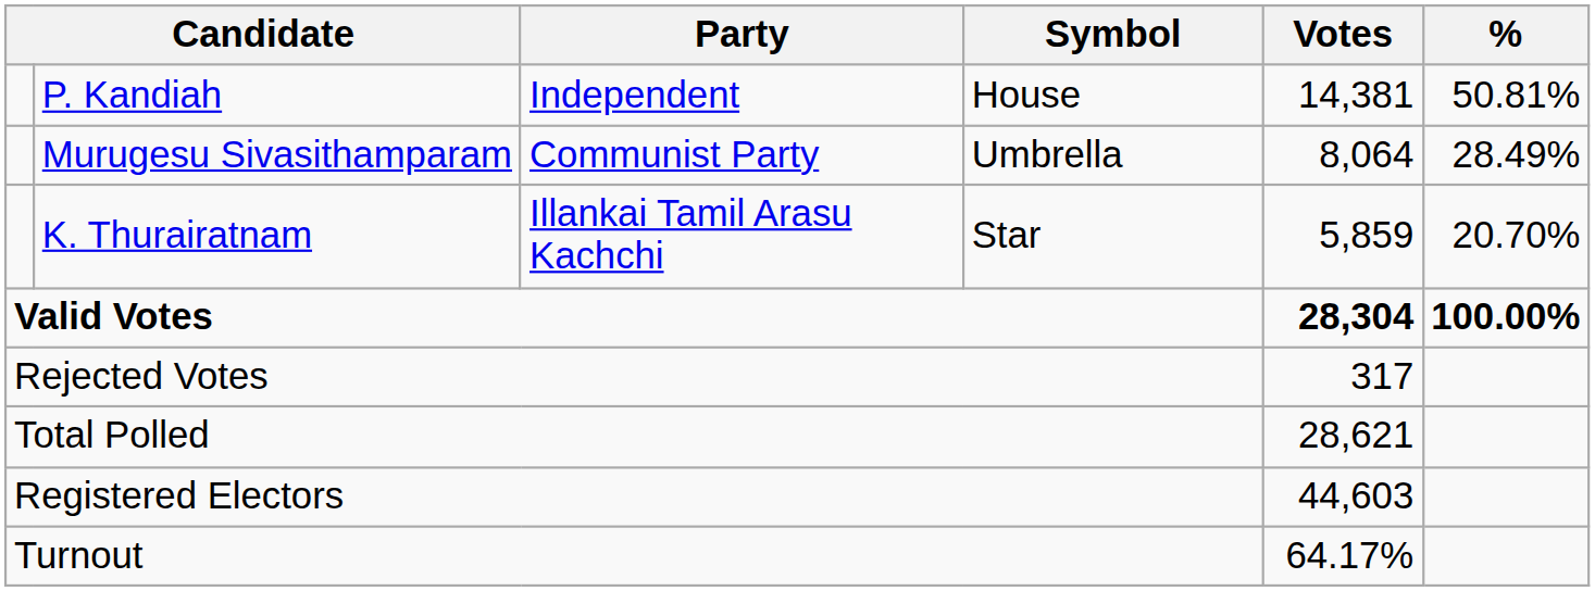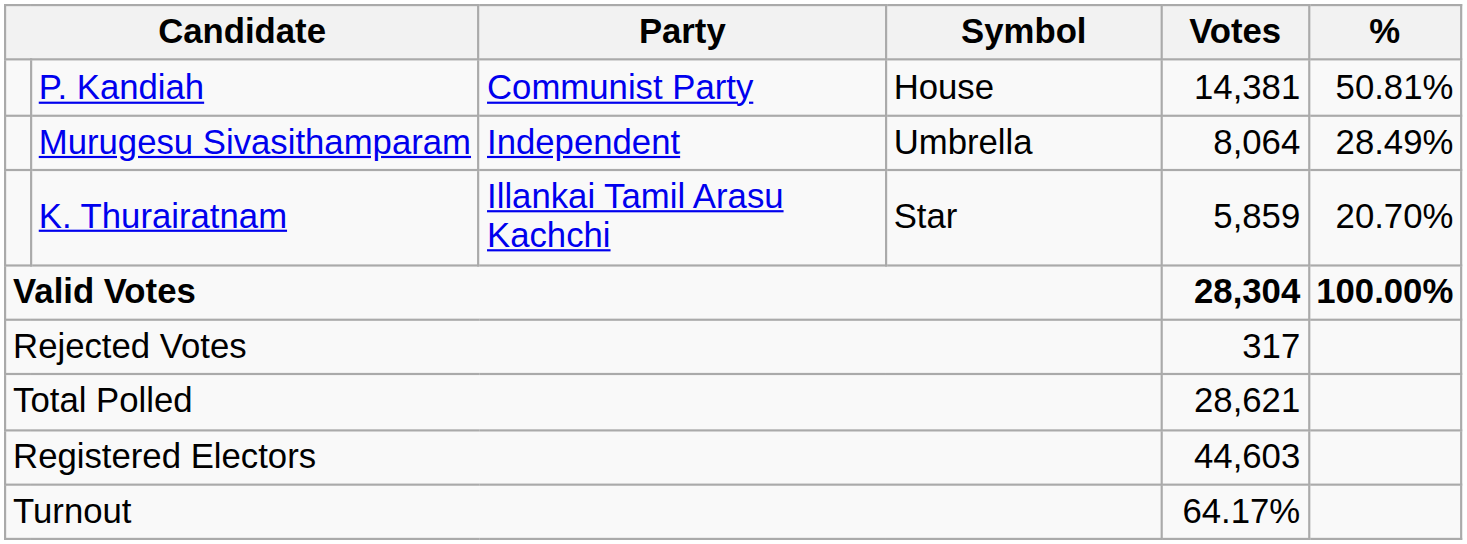 <table class="wikitable" border="1" style="text-align:right;">
 <tr>
 <th align=left colspan=2 width="180">Candidate</th>
 <th align=left width="180">Party</th>
 <th align=left width="120">Symbol</th>
 <th align=left width="60">Votes</th>
 <th align=left width="60">%</th>
 </tr>
 <tr>
 <td bgcolor=> </td>
 <td align=left><a href='#'>P. Kandiah</a></td>
-<td align=left><a href='#'>Independent</a></td>
+<td align=left><a href='#'>Communist Party</a></td>
 <td align=left>House</td>
 <td>14,381</td>
 <td>50.81%</td>
 </tr>
 <tr>
 <td></td>
 <td align=left><a href='#'>Murugesu Sivasithamparam</a></td>
-<td align=left><a href='#'>Communist Party</a></td>
+<td align=left><a href='#'>Independent</a></td>
 <td align=left>Umbrella</td>
 <td>8,064</td>
 <td>28.49%</td>
 </tr>
 <tr>
 <td bgcolor=> </td>
 <td align=left><a href='#'>K. Thurairatnam</a></td>
 <td align=left><a href='#'>Illankai Tamil Arasu Kachchi</a></td>
 <td align=left>Star</td>
 <td>5,859</td>
 <td>20.70%</td>
 </tr>
 <tr>
 <td align=left colspan=4><strong>Valid Votes</strong></td>
 <td><strong>28,304</strong></td>
 <td><strong>100.00%</strong></td>
 </tr>
 <tr>
 <td align=left colspan=4>Rejected Votes</td>
 <td>317</td>
 <td></td>
 </tr>
 <tr>
 <td align=left colspan=4>Total Polled</td>
 <td>28,621</td>
 <td></td>
 </tr>
 <tr>
 <td align=left colspan=4>Registered Electors</td>
 <td>44,603</td>
 <td></td>
 </tr>
 <tr>
 <td align=left colspan=4>Turnout</td>
 <td>64.17%</td>
 </tr>
 </table>
